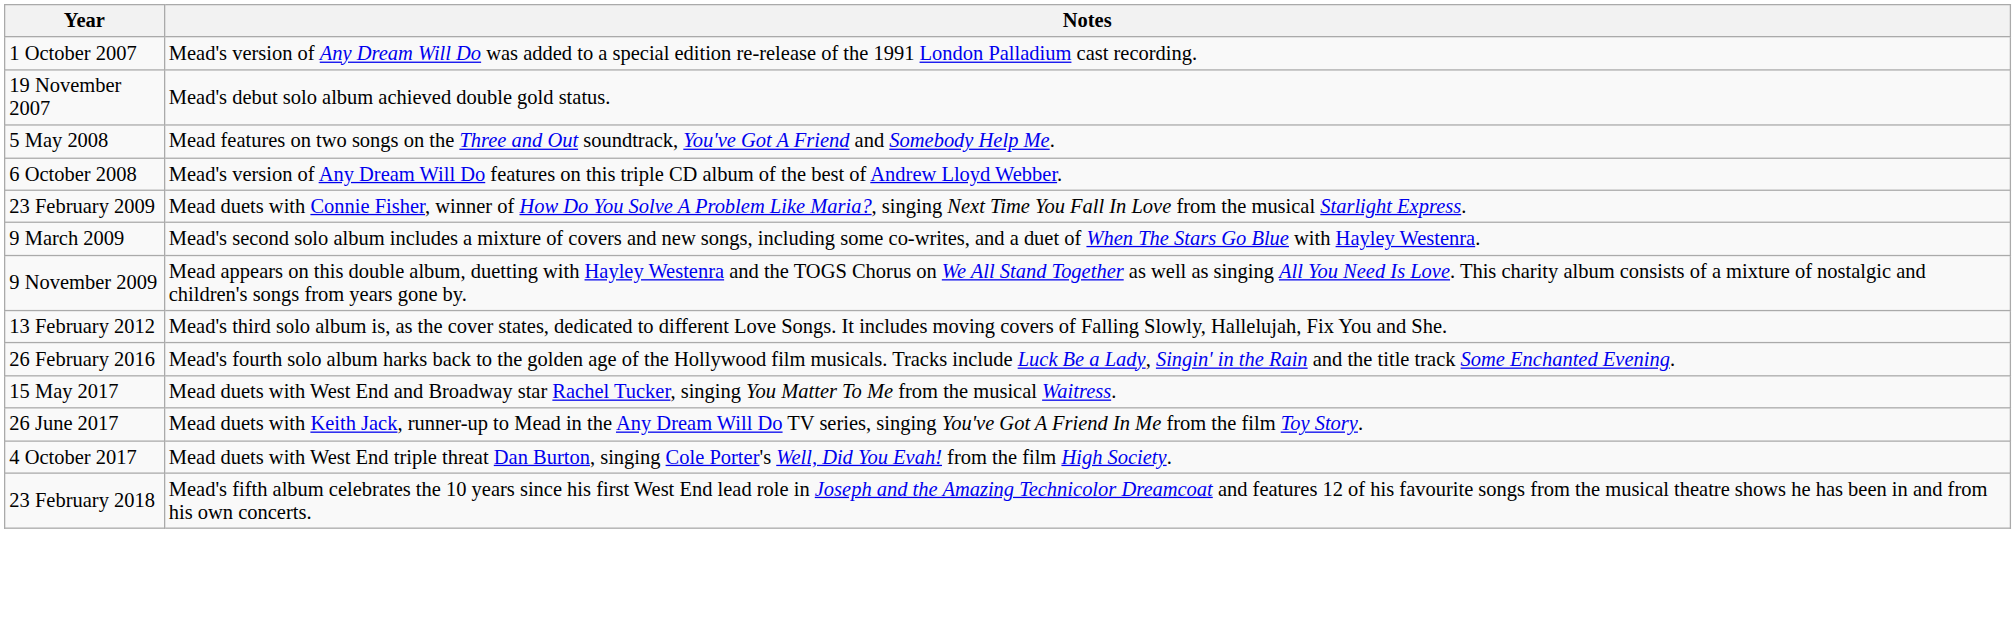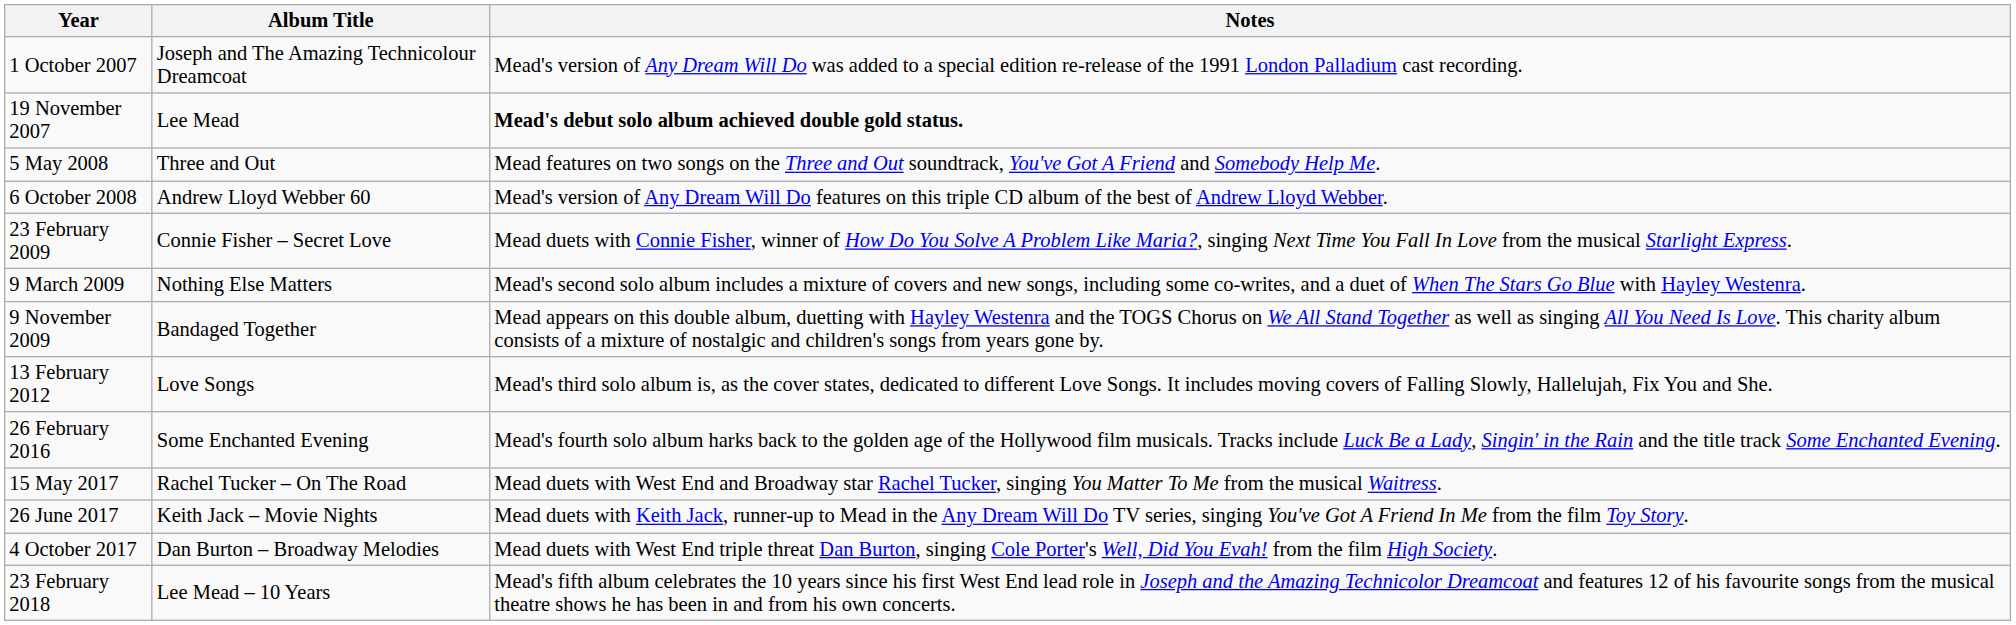 <table class="wikitable">
 <tr>
 <th>Year</th>
+<th>Album Title</th>
 <th>Notes</th>
 </tr>
 <tr>
 <td>1 October 2007</td>
+<td>Joseph and The Amazing Technicolour Dreamcoat</td>
 <td>Mead's version of <em><a href='#'>Any Dream Will Do</a></em> was added to a special edition re-release of the 1991 <a href='#'>London Palladium</a> cast recording.</td>
 </tr>
 <tr>
 <td>19 November 2007</td>
-<td>Mead's debut solo album achieved double gold status.</td>
+<td>Lee Mead</td>
+<td><strong>Mead's debut solo album achieved double gold status.</strong></td>
 </tr>
 <tr>
 <td>5 May 2008</td>
+<td>Three and Out</td>
 <td>Mead features on two songs on the <em><a href='#'>Three and Out</a></em> soundtrack, <em><a href='#'>You've Got A Friend</a></em> and <em><a href='#'>Somebody Help Me</a></em>.</td>
 </tr>
 <tr>
 <td>6 October 2008</td>
+<td>Andrew Lloyd Webber 60</td>
 <td>Mead's version of <a href='#'>Any Dream Will Do</a> features on this triple CD album of the best of <a href='#'>Andrew Lloyd Webber</a>.</td>
 </tr>
 <tr>
 <td>23 February 2009</td>
+<td>Connie Fisher – Secret Love</td>
 <td>Mead duets with <a href='#'>Connie Fisher</a>, winner of <em><a href='#'>How Do You Solve A Problem Like Maria?</a></em>, singing <em>Next Time You Fall In Love</em> from the musical <em><a href='#'>Starlight Express</a></em>.</td>
 </tr>
 <tr>
 <td>9 March 2009</td>
+<td>Nothing Else Matters</td>
 <td>Mead's second solo album includes a mixture of covers and new songs, including some co-writes, and a duet of <em><a href='#'>When The Stars Go Blue</a></em> with <a href='#'>Hayley Westenra</a>.</td>
 </tr>
 <tr>
 <td>9 November 2009</td>
+<td>Bandaged Together</td>
 <td>Mead appears on this double album, duetting with <a href='#'>Hayley Westenra</a> and the TOGS Chorus on <em><a href='#'>We All Stand Together</a></em> as well as singing <em><a href='#'>All You Need Is Love</a></em>. This charity album consists of a mixture of nostalgic and children's songs from years gone by.</td>
 </tr>
 <tr>
 <td>13 February 2012</td>
+<td>Love Songs</td>
 <td>Mead's third solo album is, as the cover states, dedicated to different Love Songs. It includes moving covers of Falling Slowly, Hallelujah, Fix You and She.</td>
 </tr>
 <tr>
 <td>26 February 2016</td>
+<td>Some Enchanted Evening</td>
 <td>Mead's fourth solo album harks back to the golden age of the Hollywood film musicals. Tracks include <em><a href='#'>Luck Be a Lady</a></em>, <em><a href='#'>Singin' in the Rain</a></em> and the title track <em><a href='#'>Some Enchanted Evening</a></em>.</td>
 </tr>
 <tr>
 <td>15 May 2017</td>
+<td>Rachel Tucker – On The Road</td>
 <td>Mead duets with West End and Broadway star <a href='#'>Rachel Tucker</a>, singing <em>You Matter To Me</em> from the musical <em><a href='#'>Waitress</a></em>.</td>
 </tr>
 <tr>
 <td>26 June 2017</td>
+<td>Keith Jack – Movie Nights</td>
 <td>Mead duets with <a href='#'>Keith Jack</a>, runner-up to Mead in the <a href='#'>Any Dream Will Do</a> TV series, singing <em>You've Got A Friend In Me</em> from the film <em><a href='#'>Toy Story</a></em>.</td>
 </tr>
 <tr>
 <td>4 October 2017</td>
+<td>Dan Burton – Broadway Melodies</td>
 <td>Mead duets with West End triple threat <a href='#'>Dan Burton</a>, singing <a href='#'>Cole Porter</a>'s <em><a href='#'>Well, Did You Evah!</a></em> from the film <em><a href='#'>High Society</a></em>.</td>
 </tr>
 <tr>
 <td>23 February 2018</td>
+<td>Lee Mead – 10 Years</td>
 <td>Mead's fifth album celebrates the 10 years since his first West End lead role in <em><a href='#'>Joseph and the Amazing Technicolor Dreamcoat</a></em> and features 12 of his favourite songs from the musical theatre shows he has been in and from his own concerts.</td>
 </tr>
 </table>
